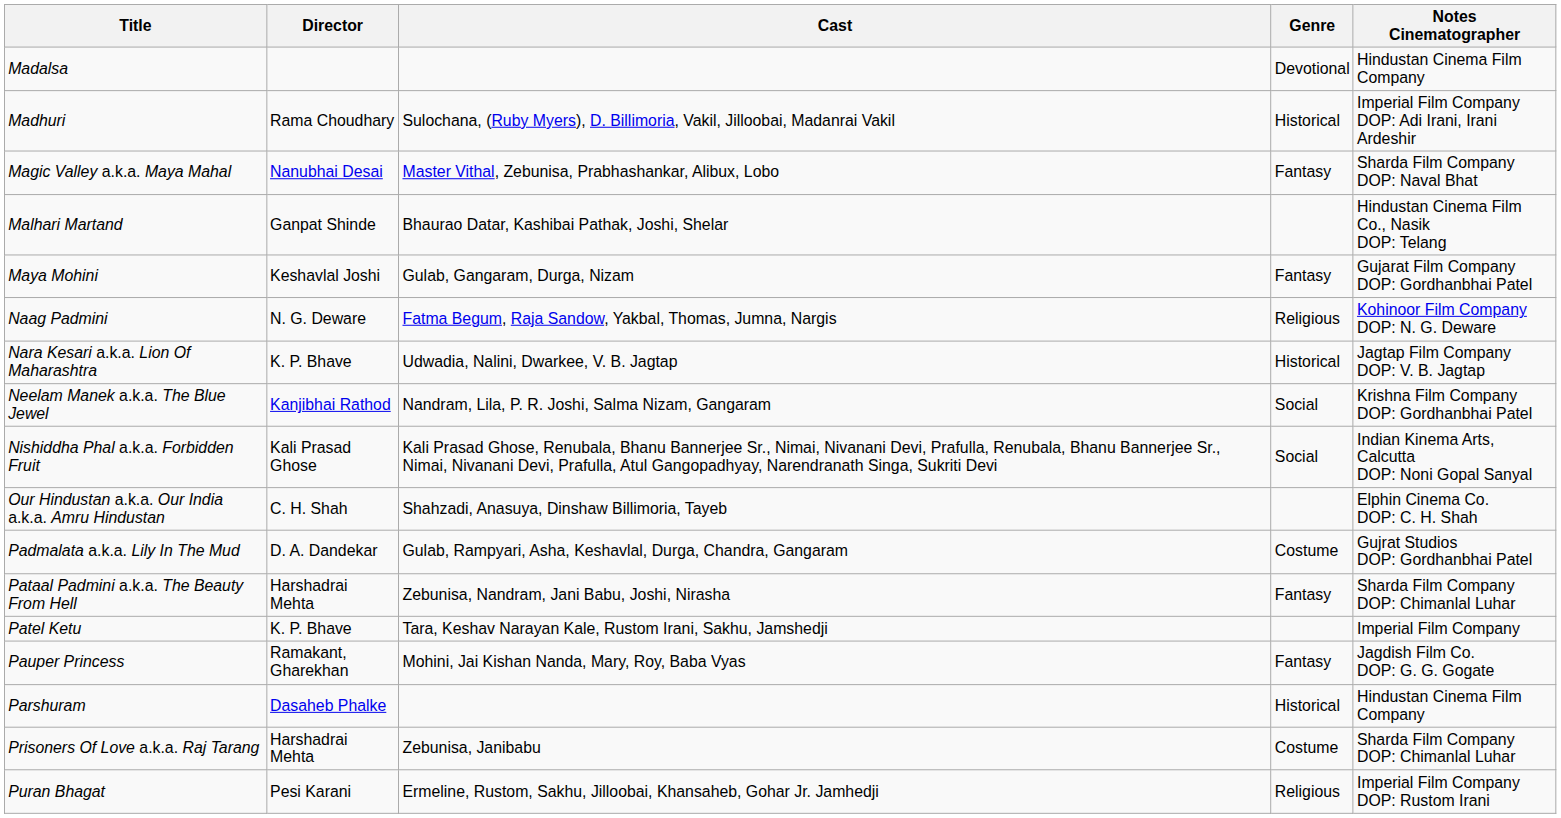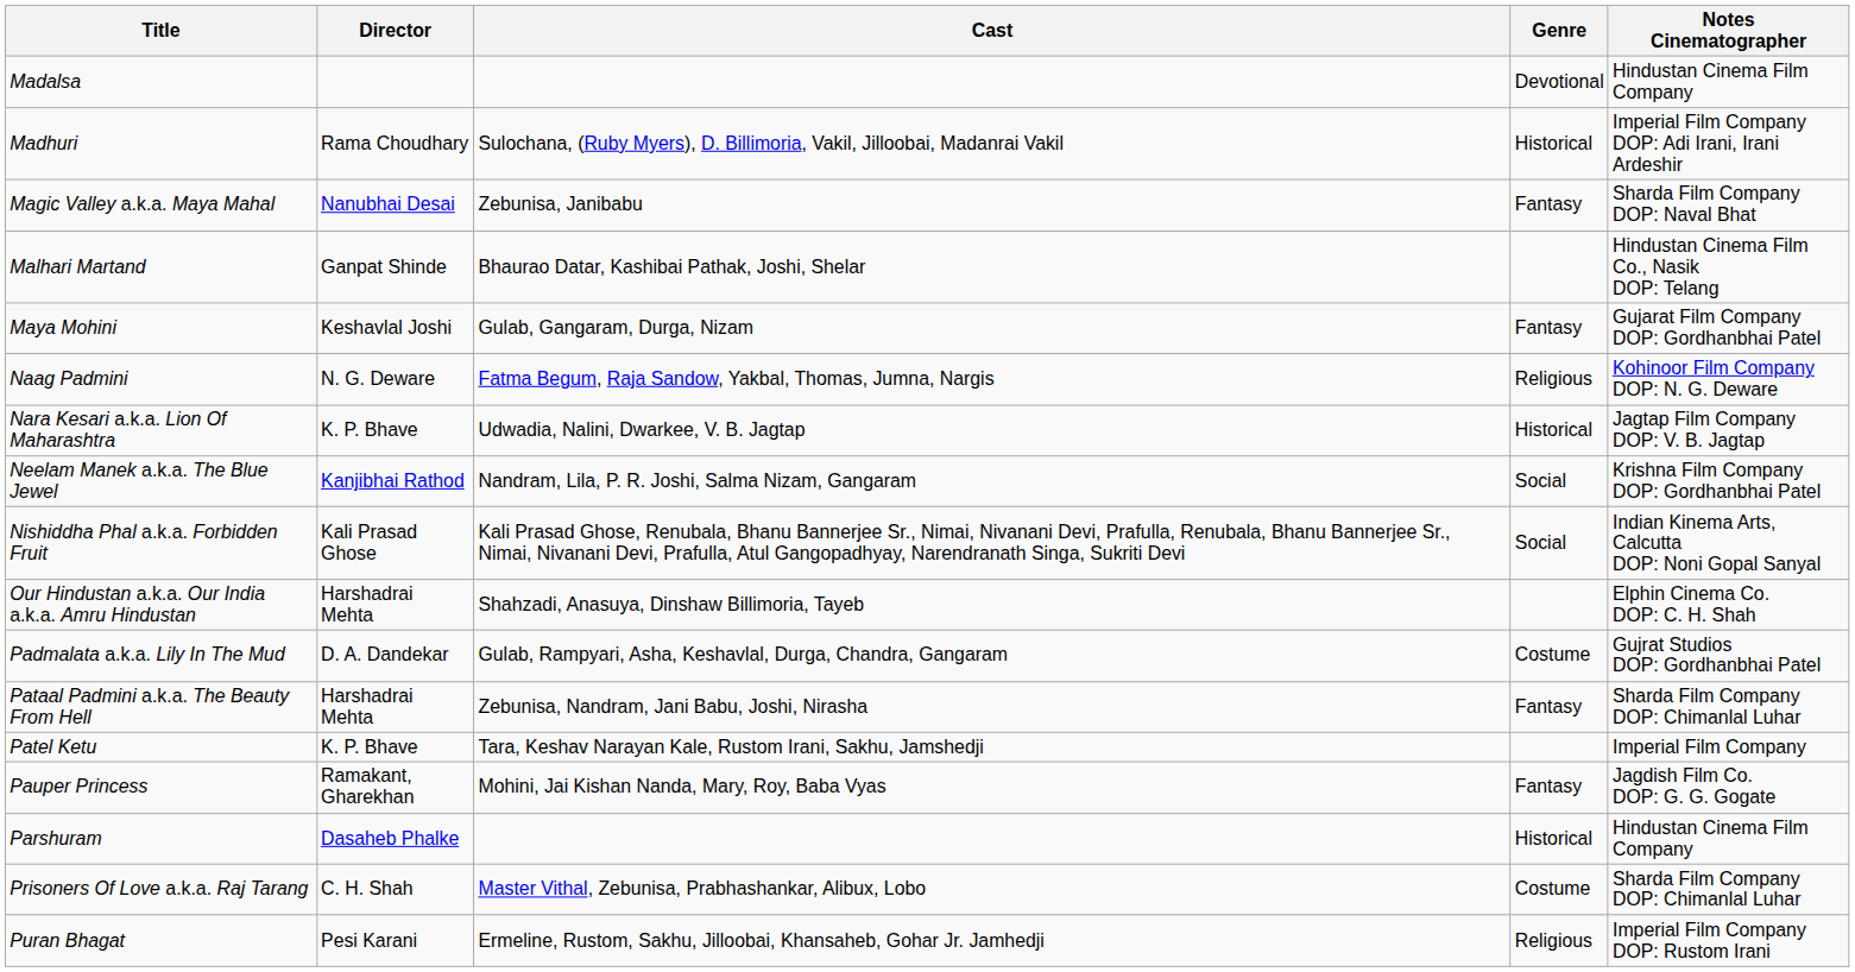 <table class="wikitable">
 <tr>
 <th>Title</th>
 <th>Director</th>
 <th>Cast</th>
 <th>Genre</th>
 <th>Notes<br>Cinematographer</th>
 </tr>
 <tr>
 <td><em>Madalsa</em></td>
 <td></td>
 <td></td>
 <td>Devotional</td>
 <td>Hindustan Cinema Film Company</td>
 </tr>
 <tr>
 <td><em>Madhuri</em></td>
 <td>Rama Choudhary</td>
 <td>Sulochana, (<a href='#'>Ruby Myers</a>), <a href='#'>D. Billimoria</a>, Vakil, Jilloobai, Madanrai Vakil</td>
 <td>Historical</td>
 <td>Imperial Film Company<br>DOP: Adi Irani, Irani Ardeshir</td>
 </tr>
 <tr>
 <td><em>Magic Valley</em> a.k.a. <em>Maya Mahal</em></td>
 <td><a href='#'>Nanubhai Desai</a></td>
-<td><a href='#'>Master Vithal</a>, Zebunisa, Prabhashankar, Alibux, Lobo</td>
+<td>Zebunisa, Janibabu</td>
 <td>Fantasy</td>
 <td>Sharda Film Company<br>DOP: Naval Bhat</td>
 </tr>
 <tr>
 <td><em>Malhari Martand</em></td>
 <td>Ganpat Shinde</td>
 <td>Bhaurao Datar, Kashibai Pathak, Joshi, Shelar</td>
 <td></td>
 <td>Hindustan Cinema Film Co., Nasik<br>DOP: Telang</td>
 </tr>
 <tr>
 <td><em>Maya Mohini</em></td>
 <td>Keshavlal Joshi</td>
 <td>Gulab, Gangaram, Durga, Nizam</td>
 <td>Fantasy</td>
 <td>Gujarat Film Company<br>DOP: Gordhanbhai Patel</td>
 </tr>
 <tr>
 <td><em>Naag Padmini</em></td>
 <td>N. G. Deware</td>
 <td><a href='#'>Fatma Begum</a>, <a href='#'>Raja Sandow</a>, Yakbal, Thomas, Jumna, Nargis</td>
 <td>Religious</td>
 <td><a href='#'>Kohinoor Film Company</a><br>DOP: N. G. Deware</td>
 </tr>
 <tr>
 <td><em>Nara Kesari</em> a.k.a. <em>Lion Of Maharashtra</em></td>
 <td>K. P. Bhave</td>
 <td>Udwadia, Nalini, Dwarkee, V. B. Jagtap</td>
 <td>Historical</td>
 <td>Jagtap Film Company<br>DOP: V. B. Jagtap</td>
 </tr>
 <tr>
 <td><em>Neelam Manek</em> a.k.a. <em>The Blue Jewel</em></td>
 <td><a href='#'>Kanjibhai Rathod</a></td>
 <td>Nandram, Lila, P. R. Joshi, Salma Nizam, Gangaram</td>
 <td>Social</td>
 <td>Krishna Film Company<br>DOP: Gordhanbhai Patel</td>
 </tr>
 <tr>
 <td><em>Nishiddha Phal</em> a.k.a. <em>Forbidden Fruit</em></td>
 <td>Kali Prasad Ghose</td>
 <td>Kali Prasad Ghose, Renubala, Bhanu Bannerjee Sr., Nimai, Nivanani Devi, Prafulla, Renubala, Bhanu Bannerjee Sr., Nimai, Nivanani Devi, Prafulla, Atul Gangopadhyay, Narendranath Singa, Sukriti Devi</td>
 <td>Social</td>
 <td>Indian Kinema Arts, Calcutta<br>DOP: Noni Gopal Sanyal</td>
 </tr>
 <tr>
 <td><em>Our Hindustan</em> a.k.a. <em>Our India</em> a.k.a. <em>Amru Hindustan</em></td>
-<td>C. H. Shah</td>
+<td>Harshadrai Mehta</td>
 <td>Shahzadi, Anasuya, Dinshaw Billimoria, Tayeb</td>
 <td></td>
 <td>Elphin Cinema Co. <br>DOP: C. H. Shah</td>
 </tr>
 <tr>
 <td><em>Padmalata</em> a.k.a. <em>Lily In The Mud</em></td>
 <td>D. A. Dandekar</td>
 <td>Gulab, Rampyari, Asha, Keshavlal, Durga, Chandra, Gangaram</td>
 <td>Costume</td>
 <td>Gujrat Studios<br>DOP: Gordhanbhai Patel</td>
 </tr>
 <tr>
 <td><em>Pataal Padmini</em> a.k.a. <em>The Beauty From Hell</em></td>
 <td>Harshadrai Mehta</td>
 <td>Zebunisa, Nandram, Jani Babu, Joshi, Nirasha</td>
 <td>Fantasy</td>
 <td>Sharda Film Company<br>DOP: Chimanlal Luhar</td>
 </tr>
 <tr>
 <td><em>Patel Ketu</em></td>
 <td>K. P. Bhave</td>
 <td>Tara, Keshav Narayan Kale, Rustom Irani, Sakhu, Jamshedji</td>
 <td></td>
 <td>Imperial Film Company</td>
 </tr>
 <tr>
 <td><em>Pauper Princess</em></td>
 <td>Ramakant, Gharekhan</td>
 <td>Mohini, Jai Kishan Nanda, Mary, Roy, Baba Vyas</td>
 <td>Fantasy</td>
 <td>Jagdish Film Co. <br>DOP: G. G. Gogate</td>
 </tr>
 <tr>
 <td><em>Parshuram</em></td>
 <td><a href='#'>Dasaheb Phalke</a></td>
 <td></td>
 <td>Historical</td>
 <td>Hindustan Cinema Film Company</td>
 </tr>
 <tr>
 <td><em>Prisoners Of Love</em> a.k.a. <em>Raj Tarang</em></td>
-<td>Harshadrai Mehta</td>
-<td>Zebunisa, Janibabu</td>
+<td>C. H. Shah</td>
+<td><a href='#'>Master Vithal</a>, Zebunisa, Prabhashankar, Alibux, Lobo</td>
 <td>Costume</td>
 <td>Sharda Film Company<br>DOP: Chimanlal Luhar</td>
 </tr>
 <tr>
 <td><em>Puran Bhagat</em></td>
 <td>Pesi Karani</td>
 <td>Ermeline, Rustom, Sakhu, Jilloobai, Khansaheb, Gohar Jr. Jamhedji</td>
 <td>Religious</td>
 <td>Imperial Film Company<br>DOP: Rustom Irani</td>
 </tr>
 </table>
